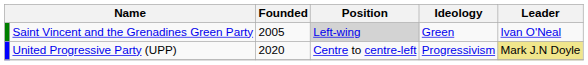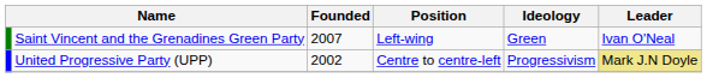 <table class="wikitable sortable">
 <tr>
 <th colspan=2>Name</th>
 <th>Founded</th>
 <th>Position</th>
 <th>Ideology</th>
 <th>Leader<br></th>
 </tr>
 <tr>
 <th style="background-color: green"></th>
 <td><a href='#'>Saint Vincent and the Grenadines Green Party</a></td>
-<td>2005</td>
-<td style="background: lightgrey;"><a href='#'>Left-wing</a></td>
+<td>2007</td>
+<td><a href='#'>Left-wing</a></td>
 <td><a href='#'>Green</a></td>
 <td><a href='#'>Ivan O'Neal</a></td>
 </tr>
 <tr>
 <th style="background-color: blue"></th>
 <td><a href='#'>United Progressive Party</a> (UPP)</td>
-<td>2020</td>
+<td>2002</td>
 <td><a href='#'>Centre</a> to <a href='#'>centre-left</a></td>
 <td><a href='#'>Progressivism</a></td>
 <td style="background: khaki;">Mark J.N Doyle</td>
 </tr>
 <tr>
 </tr>
 </table>
